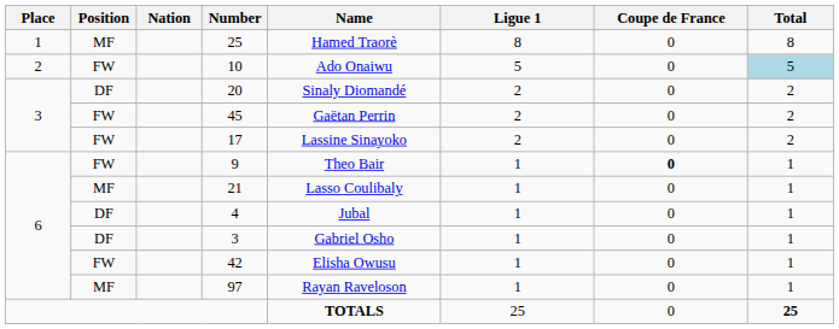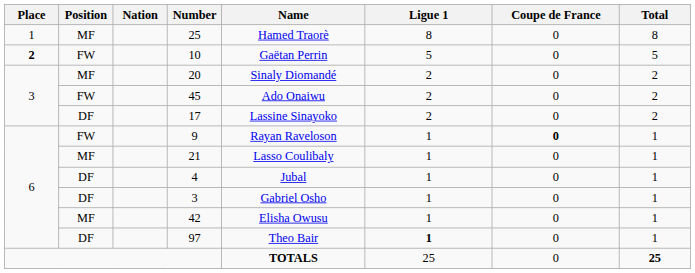 <table class="wikitable" style="font-size: 95%; text-align: center;">
 <tr>
 <th width=60>Place</th>
 <th width=60>Position</th>
 <th width=60>Nation</th>
 <th width=60>Number</th>
 <th width=170>Name</th>
 <th width=150>Ligue 1</th>
 <th width=150>Coupe de France</th>
 <th width=80>Total</th>
 </tr>
 <tr>
 <td>1</td>
 <td>MF</td>
 <td></td>
 <td>25</td>
 <td><a href='#'>Hamed Traorè</a></td>
 <td>8</td>
 <td>0</td>
 <td>8</td>
 </tr>
 <tr>
-<td>2</td>
+<td><strong>2</strong></td>
 <td>FW</td>
 <td></td>
 <td>10</td>
-<td><a href='#'>Ado Onaiwu</a></td>
+<td><a href='#'>Gaëtan Perrin</a></td>
 <td>5</td>
 <td>0</td>
-<td style="background: lightblue;">5</td>
+<td>5</td>
 </tr>
 <tr>
 <td rowspan="3">3</td>
-<td>DF</td>
+<td>MF</td>
 <td></td>
 <td>20</td>
 <td><a href='#'>Sinaly Diomandé</a></td>
 <td>2</td>
 <td>0</td>
 <td>2</td>
 </tr>
 <tr>
 <td>FW</td>
 <td></td>
 <td>45</td>
-<td><a href='#'>Gaëtan Perrin</a></td>
+<td><a href='#'>Ado Onaiwu</a></td>
 <td>2</td>
 <td>0</td>
 <td>2</td>
 </tr>
 <tr>
-<td>FW</td>
+<td>DF</td>
 <td></td>
 <td>17</td>
 <td><a href='#'>Lassine Sinayoko</a></td>
 <td>2</td>
 <td>0</td>
 <td>2</td>
 </tr>
 <tr>
 <td rowspan="6">6</td>
 <td>FW</td>
 <td></td>
 <td>9</td>
-<td><a href='#'>Theo Bair</a></td>
+<td><a href='#'>Rayan Raveloson</a></td>
 <td>1</td>
 <td><strong>0</strong></td>
 <td>1</td>
 </tr>
 <tr>
 <td>MF</td>
 <td></td>
 <td>21</td>
 <td><a href='#'>Lasso Coulibaly</a></td>
 <td>1</td>
 <td>0</td>
 <td>1</td>
 </tr>
 <tr>
 <td>DF</td>
 <td></td>
 <td>4</td>
 <td><a href='#'>Jubal</a></td>
 <td>1</td>
 <td>0</td>
 <td>1</td>
 </tr>
 <tr>
 <td>DF</td>
 <td></td>
 <td>3</td>
 <td><a href='#'>Gabriel Osho</a></td>
 <td>1</td>
 <td>0</td>
 <td>1</td>
 </tr>
 <tr>
-<td>FW</td>
+<td>MF</td>
 <td></td>
 <td>42</td>
 <td><a href='#'>Elisha Owusu</a></td>
 <td>1</td>
 <td>0</td>
 <td>1</td>
 </tr>
 <tr>
-<td>MF</td>
+<td>DF</td>
 <td></td>
 <td>97</td>
-<td><a href='#'>Rayan Raveloson</a></td>
-<td>1</td>
+<td><a href='#'>Theo Bair</a></td>
+<td><strong>1</strong></td>
 <td>0</td>
 <td>1</td>
 </tr>
 <tr>
 <td colspan="4"></td>
 <td><strong>TOTALS</strong></td>
 <td>25</td>
 <td>0</td>
 <td><strong>25</strong></td>
 </tr>
 </table>
